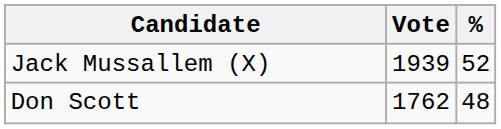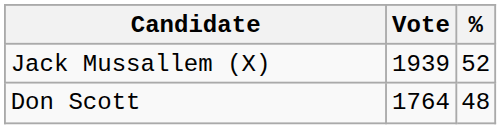 <table class="wikitable">
 <tr>
 <th bgcolor="#DDDDFF" width="200px">Candidate</th>
 <th bgcolor="#DDDDFF">Vote</th>
 <th bgcolor="#DDDDFF">%</th>
 </tr>
 <tr>
 <td>Jack Mussallem (X)</td>
 <td>1939</td>
 <td>52</td>
 </tr>
 <tr>
 <td>Don Scott</td>
-<td>1762</td>
+<td>1764</td>
 <td>48</td>
 </tr>
 </table>
